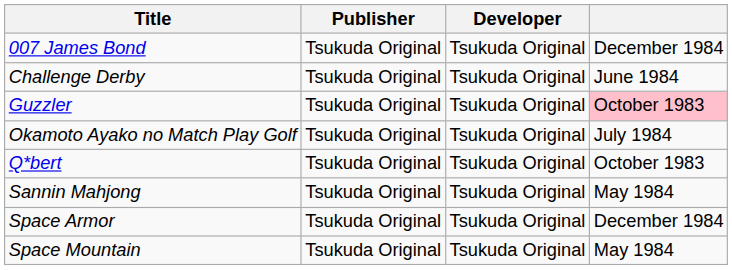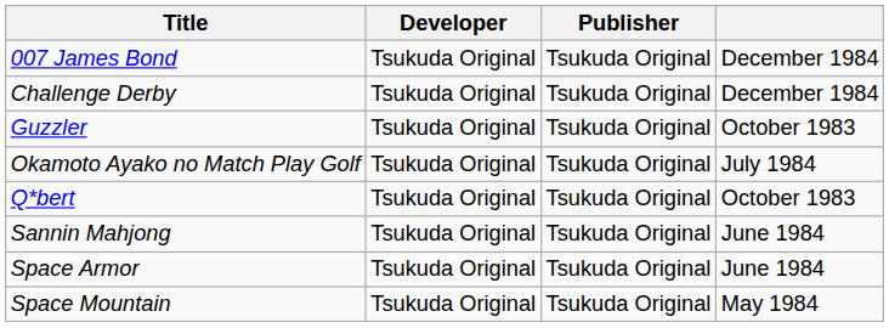 <table class="wikitable sortable">
 <tr>
 <th>Title<br></th>
+<th>Developer</th>
 <th>Publisher</th>
-<th>Developer</th>
 <th><br></th>
 </tr>
 <tr>
 <td><em><a href='#'>007 James Bond</a></em></td>
 <td>Tsukuda Original</td>
 <td>Tsukuda Original</td>
 <td>December 1984</td>
 </tr>
 <tr>
 <td><em>Challenge Derby</em></td>
 <td>Tsukuda Original</td>
 <td>Tsukuda Original</td>
-<td>June 1984</td>
+<td>December 1984</td>
 </tr>
 <tr>
 <td><em><a href='#'>Guzzler</a></em></td>
 <td>Tsukuda Original</td>
 <td>Tsukuda Original</td>
-<td style="background: pink;">October 1983</td>
+<td>October 1983</td>
 </tr>
 <tr>
 <td><em>Okamoto Ayako no Match Play Golf</em></td>
 <td>Tsukuda Original</td>
 <td>Tsukuda Original</td>
 <td>July 1984</td>
 </tr>
 <tr>
 <td><em><a href='#'>Q*bert</a></em></td>
 <td>Tsukuda Original</td>
 <td>Tsukuda Original</td>
 <td>October 1983</td>
 </tr>
 <tr>
 <td><em>Sannin Mahjong</em></td>
 <td>Tsukuda Original</td>
 <td>Tsukuda Original</td>
-<td>May 1984</td>
+<td>June 1984</td>
 </tr>
 <tr>
 <td><em>Space Armor</em></td>
 <td>Tsukuda Original</td>
 <td>Tsukuda Original</td>
-<td>December 1984</td>
+<td>June 1984</td>
 </tr>
 <tr>
 <td><em>Space Mountain</em></td>
 <td>Tsukuda Original</td>
 <td>Tsukuda Original</td>
 <td>May 1984</td>
 </tr>
 </table>
